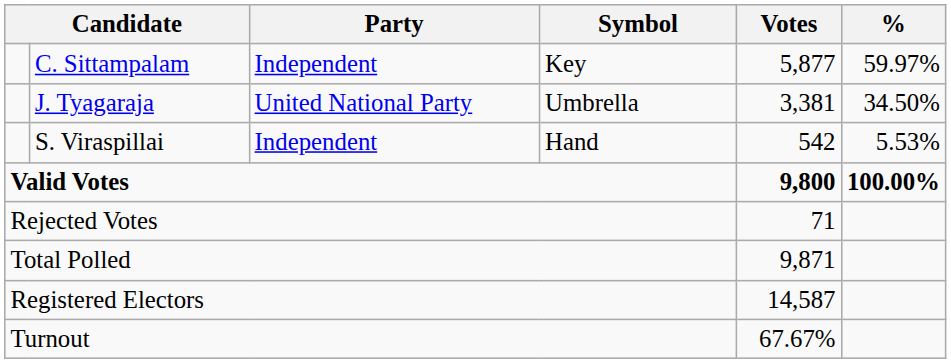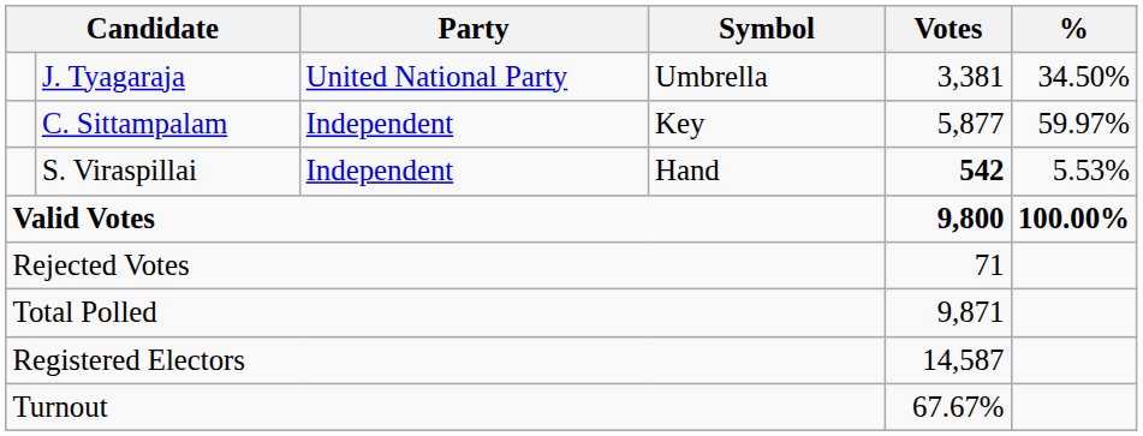 <table class="wikitable" border="1" style="text-align:right;">
 <tr>
 <th align=left colspan=2 width="180">Candidate</th>
 <th align=left width="180">Party</th>
 <th align=left width="120">Symbol</th>
 <th align=left width="60">Votes</th>
 <th align=left width="60">%</th>
-</tr>
-<tr>
-<td></td>
-<td align=left><a href='#'>C. Sittampalam</a></td>
-<td align=left><a href='#'>Independent</a></td>
-<td align=left>Key</td>
-<td>5,877</td>
-<td>59.97%</td>
 </tr>
 <tr>
 <td bgcolor=> </td>
 <td align=left><a href='#'>J. Tyagaraja</a></td>
 <td align=left><a href='#'>United National Party</a></td>
 <td align=left>Umbrella</td>
 <td>3,381</td>
 <td>34.50%</td>
 </tr>
 <tr>
 <td></td>
+<td align=left><a href='#'>C. Sittampalam</a></td>
+<td align=left><a href='#'>Independent</a></td>
+<td align=left>Key</td>
+<td>5,877</td>
+<td>59.97%</td>
+</tr>
+<tr>
+<td></td>
 <td align=left>S. Viraspillai</td>
 <td align=left><a href='#'>Independent</a></td>
 <td align=left>Hand</td>
-<td>542</td>
+<td><strong>542</strong></td>
 <td>5.53%</td>
 </tr>
 <tr>
 <td align=left colspan=4><strong>Valid Votes</strong></td>
 <td><strong>9,800</strong></td>
 <td><strong>100.00%</strong></td>
 </tr>
 <tr>
 <td align=left colspan=4>Rejected Votes</td>
 <td>71</td>
 <td></td>
 </tr>
 <tr>
 <td align=left colspan=4>Total Polled</td>
 <td>9,871</td>
 <td></td>
 </tr>
 <tr>
 <td align=left colspan=4>Registered Electors</td>
 <td>14,587</td>
 <td></td>
 </tr>
 <tr>
 <td align=left colspan=4>Turnout</td>
 <td>67.67%</td>
 </tr>
 </table>
